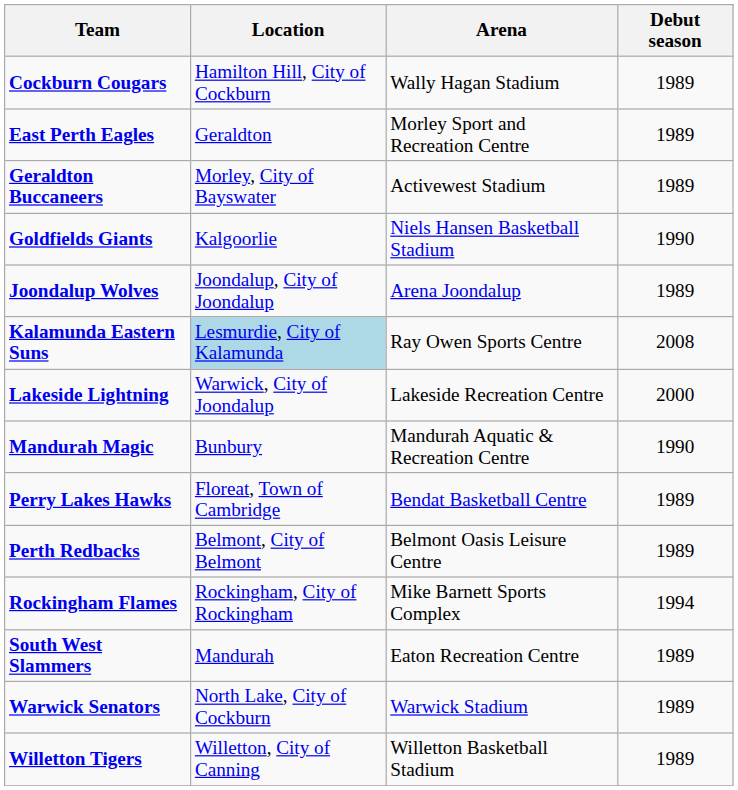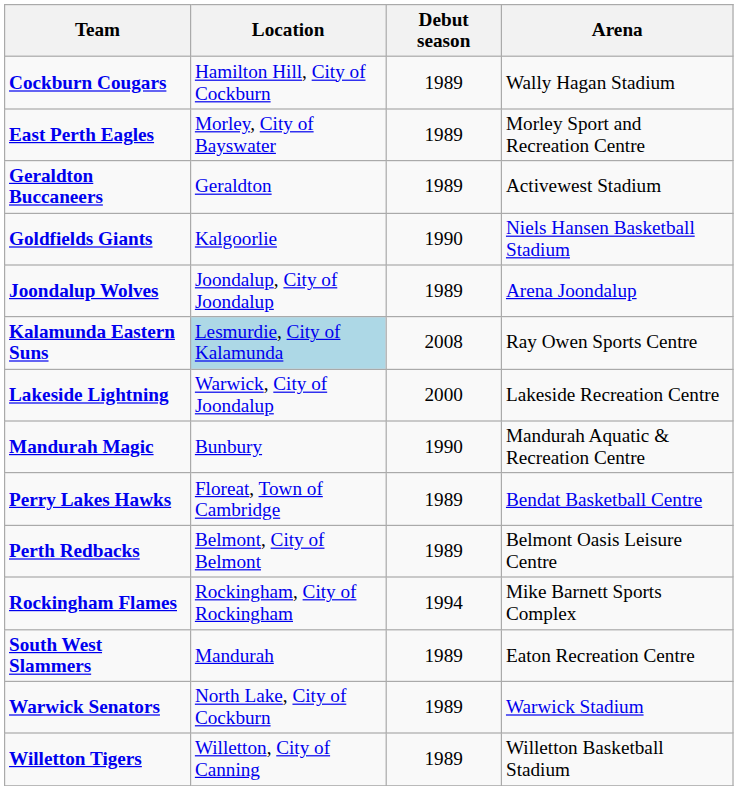 <table class="wikitable">
 <tr>
 <th style="width:13%">Team</th>
 <th style="width:15%">Location</th>
+<th style="width:9%">Debut season</th>
 <th style="width:18%">Arena</th>
-<th style="width:9%">Debut season</th>
 </tr>
 <tr>
 <td><strong><a href='#'>Cockburn Cougars</a></strong></td>
 <td><a href='#'>Hamilton Hill</a>, <a href='#'>City of Cockburn</a></td>
+<td align=center>1989</td>
 <td>Wally Hagan Stadium</td>
-<td align=center>1989</td>
 </tr>
 <tr>
 <td><strong><a href='#'>East Perth Eagles</a></strong></td>
-<td><a href='#'>Geraldton</a></td>
+<td><a href='#'>Morley</a>, <a href='#'>City of Bayswater</a></td>
+<td align=center>1989</td>
 <td>Morley Sport and Recreation Centre</td>
-<td align=center>1989</td>
 </tr>
 <tr>
 <td><strong><a href='#'>Geraldton Buccaneers</a></strong></td>
-<td><a href='#'>Morley</a>, <a href='#'>City of Bayswater</a></td>
+<td><a href='#'>Geraldton</a></td>
+<td align=center>1989</td>
 <td>Activewest Stadium</td>
-<td align=center>1989</td>
 </tr>
 <tr>
 <td><strong><a href='#'>Goldfields Giants</a></strong></td>
 <td><a href='#'>Kalgoorlie</a></td>
+<td align=center>1990</td>
 <td><a href='#'>Niels Hansen Basketball Stadium</a></td>
-<td align=center>1990</td>
 </tr>
 <tr>
 <td><strong><a href='#'>Joondalup Wolves</a></strong></td>
 <td><a href='#'>Joondalup</a>, <a href='#'>City of Joondalup</a></td>
+<td align=center>1989</td>
 <td><a href='#'>Arena Joondalup</a></td>
-<td align=center>1989</td>
 </tr>
 <tr>
 <td><strong><a href='#'>Kalamunda Eastern Suns</a></strong></td>
 <td style="background: lightblue;"><a href='#'>Lesmurdie</a>, <a href='#'>City of Kalamunda</a></td>
+<td align=center>2008</td>
 <td>Ray Owen Sports Centre</td>
-<td align=center>2008</td>
 </tr>
 <tr>
 <td><strong><a href='#'>Lakeside Lightning</a></strong></td>
 <td><a href='#'>Warwick</a>, <a href='#'>City of Joondalup</a></td>
+<td align=center>2000</td>
 <td>Lakeside Recreation Centre</td>
-<td align=center>2000</td>
 </tr>
 <tr>
 <td><strong><a href='#'>Mandurah Magic</a></strong></td>
 <td><a href='#'>Bunbury</a></td>
+<td align=center>1990</td>
 <td>Mandurah Aquatic & Recreation Centre</td>
-<td align=center>1990</td>
 </tr>
 <tr>
 <td><strong><a href='#'>Perry Lakes Hawks</a></strong></td>
 <td><a href='#'>Floreat</a>, <a href='#'>Town of Cambridge</a></td>
+<td align=center>1989</td>
 <td><a href='#'>Bendat Basketball Centre</a></td>
-<td align=center>1989</td>
 </tr>
 <tr>
 <td><strong><a href='#'>Perth Redbacks</a></strong></td>
 <td><a href='#'>Belmont</a>, <a href='#'>City of Belmont</a></td>
+<td align=center>1989</td>
 <td>Belmont Oasis Leisure Centre</td>
-<td align=center>1989</td>
 </tr>
 <tr>
 <td><strong><a href='#'>Rockingham Flames</a></strong></td>
 <td><a href='#'>Rockingham</a>, <a href='#'>City of Rockingham</a></td>
+<td align=center>1994</td>
 <td>Mike Barnett Sports Complex</td>
-<td align=center>1994</td>
 </tr>
 <tr>
 <td><strong><a href='#'>South West Slammers</a></strong></td>
 <td><a href='#'>Mandurah</a></td>
+<td align=center>1989</td>
 <td>Eaton Recreation Centre</td>
-<td align=center>1989</td>
 </tr>
 <tr>
 <td><strong><a href='#'>Warwick Senators</a></strong></td>
 <td><a href='#'>North Lake</a>, <a href='#'>City of Cockburn</a></td>
+<td align=center>1989</td>
 <td><a href='#'>Warwick Stadium</a></td>
-<td align=center>1989</td>
 </tr>
 <tr>
 <td><strong><a href='#'>Willetton Tigers</a></strong></td>
 <td><a href='#'>Willetton</a>, <a href='#'>City of Canning</a></td>
+<td align=center>1989</td>
 <td>Willetton Basketball Stadium</td>
-<td align=center>1989</td>
 </tr>
 </table>
